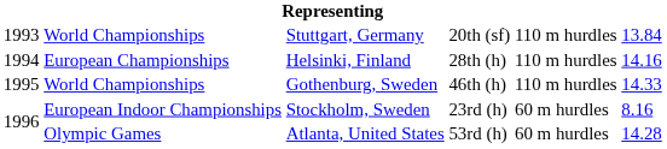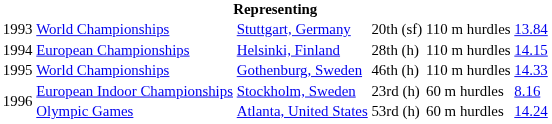 <table>
 <tr>
 <th colspan="6">Representing </th>
 </tr>
 <tr>
 <td>1993</td>
 <td><a href='#'>World Championships</a></td>
 <td><a href='#'>Stuttgart, Germany</a></td>
 <td>20th (sf)</td>
 <td>110 m hurdles</td>
 <td><a href='#'>13.84</a></td>
 </tr>
 <tr>
 <td>1994</td>
 <td><a href='#'>European Championships</a></td>
 <td><a href='#'>Helsinki, Finland</a></td>
 <td>28th (h)</td>
 <td>110 m hurdles</td>
-<td><a href='#'>14.16</a></td>
+<td><a href='#'>14.15</a></td>
 </tr>
 <tr>
 <td>1995</td>
 <td><a href='#'>World Championships</a></td>
 <td><a href='#'>Gothenburg, Sweden</a></td>
 <td>46th (h)</td>
 <td>110 m hurdles</td>
 <td><a href='#'>14.33</a></td>
 </tr>
 <tr>
 <td rowspan=2>1996</td>
 <td><a href='#'>European Indoor Championships</a></td>
 <td><a href='#'>Stockholm, Sweden</a></td>
 <td>23rd (h)</td>
 <td>60 m hurdles</td>
 <td><a href='#'>8.16</a></td>
 </tr>
 <tr>
 <td><a href='#'>Olympic Games</a></td>
 <td><a href='#'>Atlanta, United States</a></td>
 <td>53rd (h)</td>
 <td>60 m hurdles</td>
-<td><a href='#'>14.28</a></td>
+<td><a href='#'>14.24</a></td>
 </tr>
 </table>
